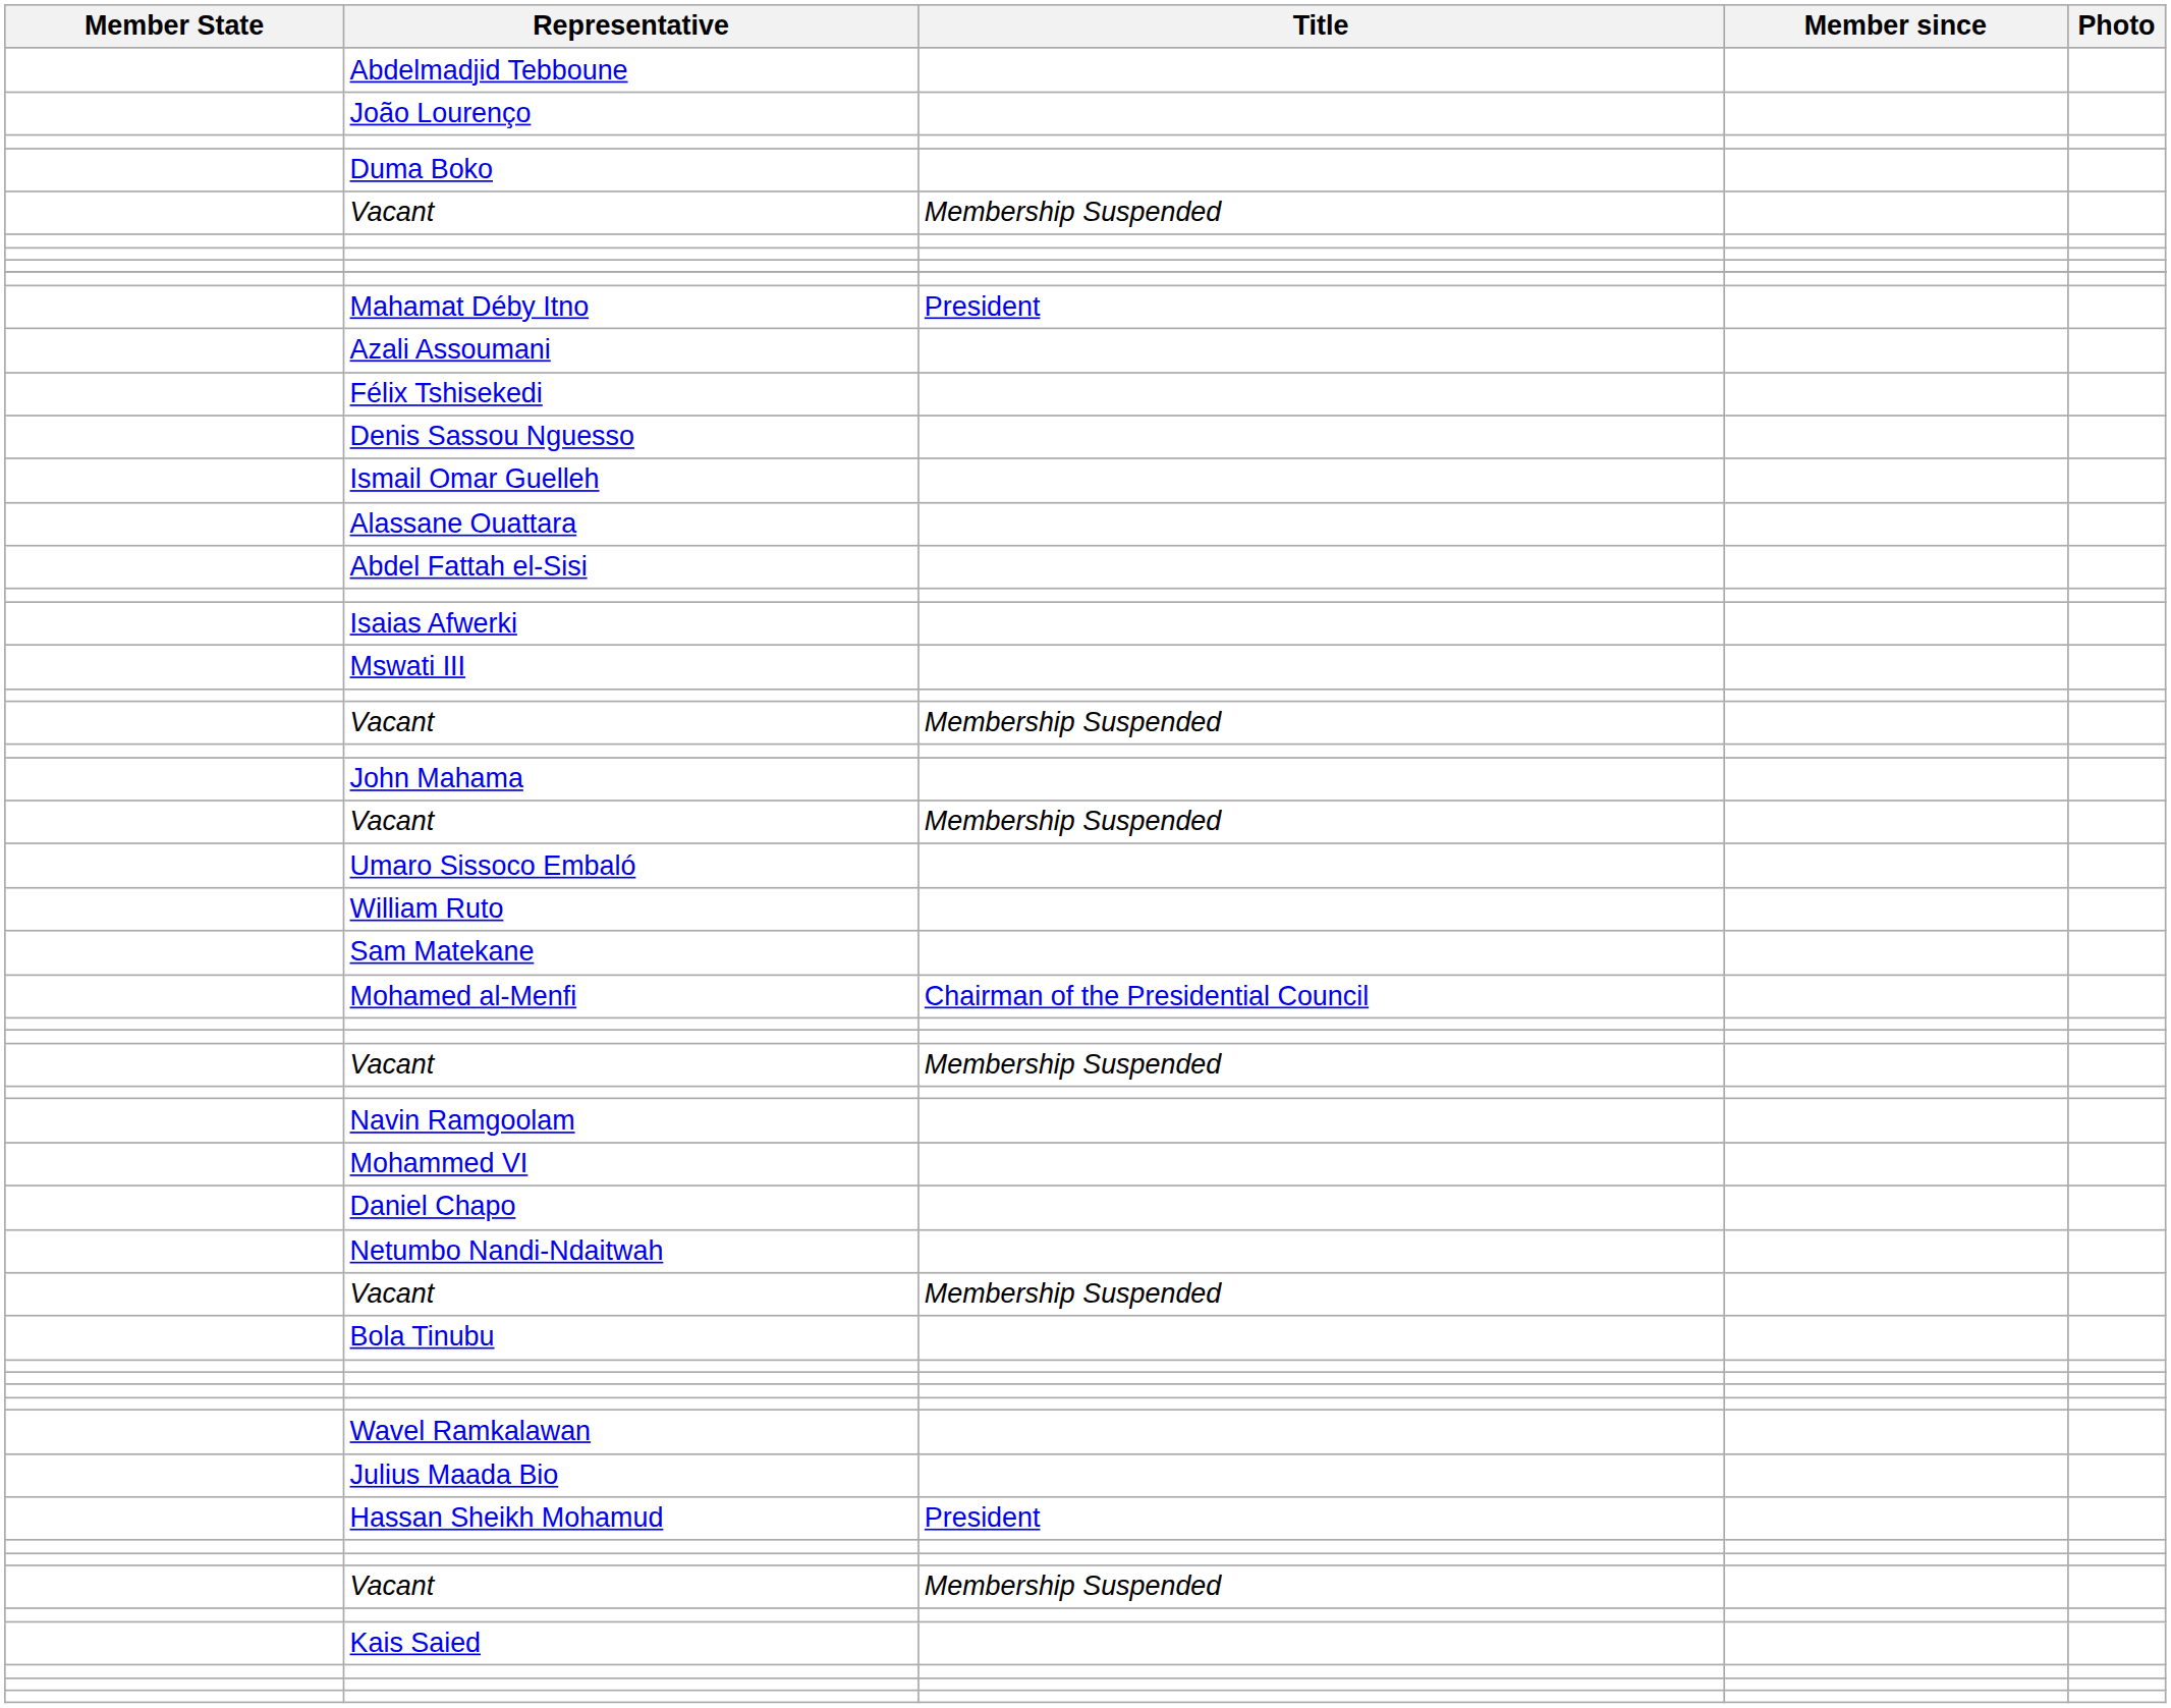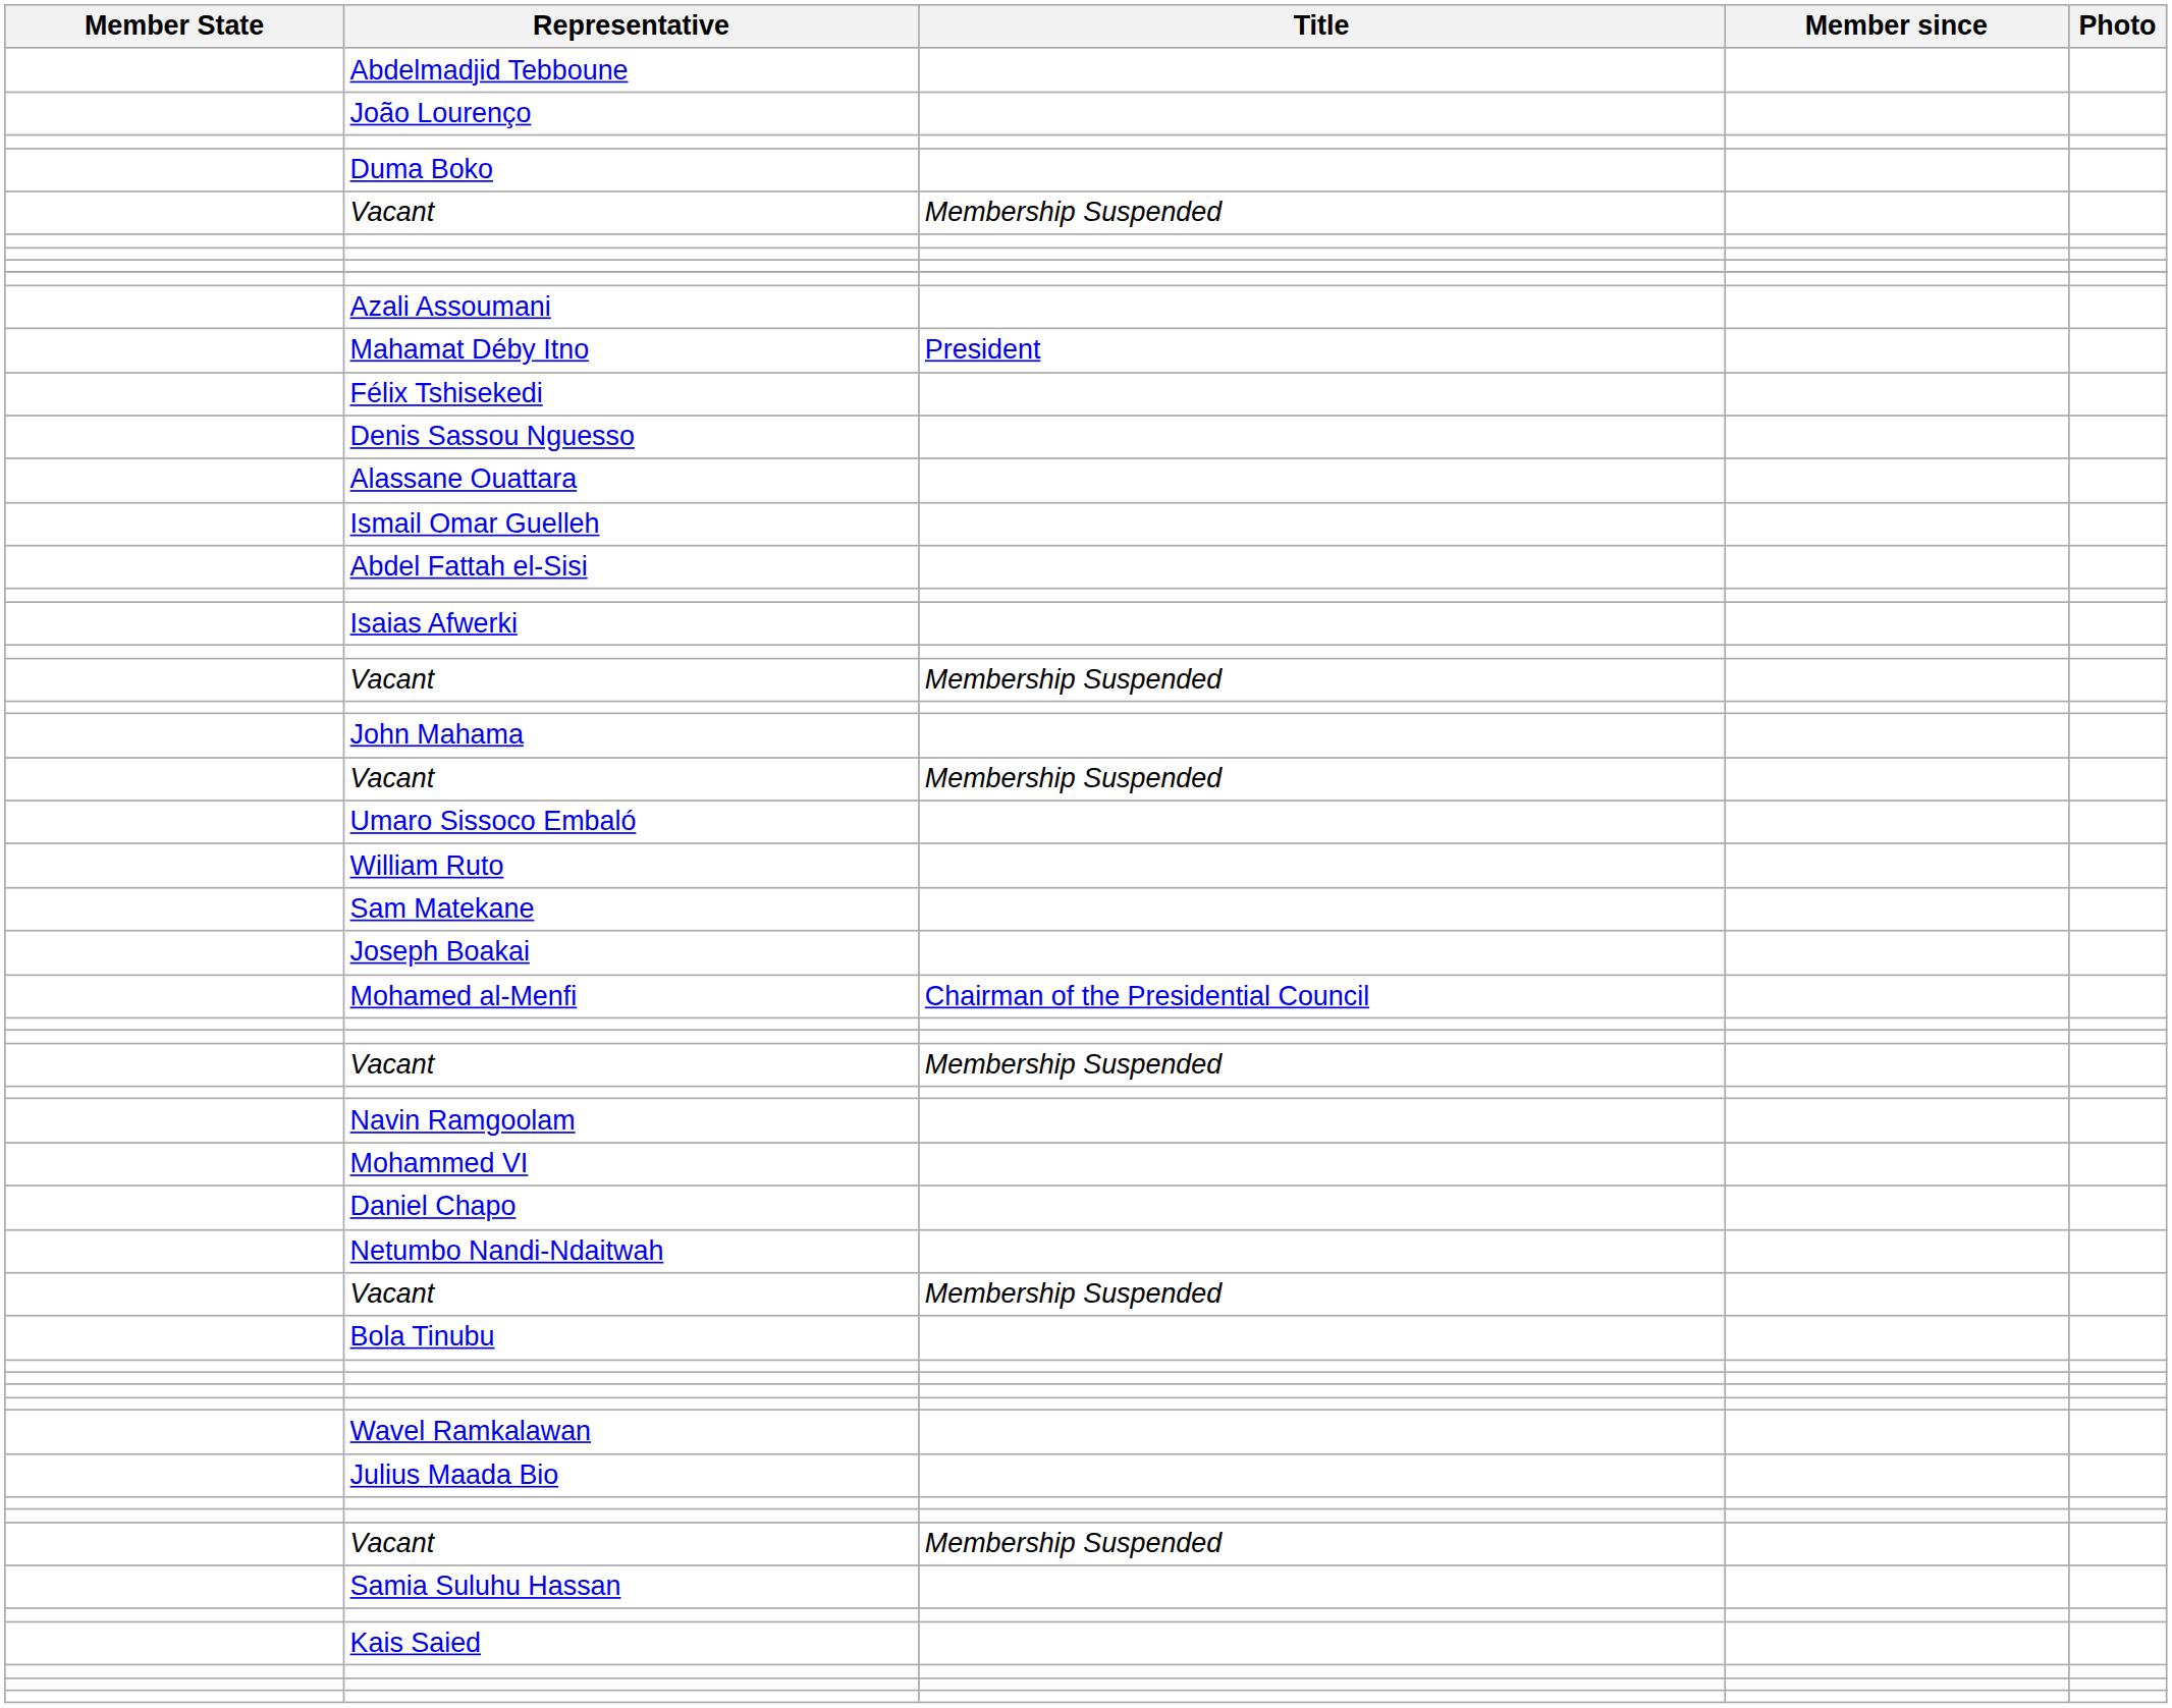 <table class ="wikitable sortable" style="background:white;" width=100%>
 <tr>
 <th align=left>Member State</th>
 <th align=left>Representative</th>
 <th align=left>Title</th>
 <th align=left>Member since</th>
 <th class="unsortable" width=50px>Photo</th>
 </tr>
 <tr>
 <td></td>
 <td><a href='#'>Abdelmadjid Tebboune</a></td>
 <td></td>
 <td></td>
 <td></td>
 </tr>
 <tr>
 <td></td>
 <td><a href='#'>João Lourenço</a></td>
 <td></td>
 <td></td>
 <td></td>
 </tr>
 <tr>
 <td></td>
 <td></td>
 <td></td>
 <td></td>
 <td></td>
 </tr>
 <tr>
 <td></td>
 <td><a href='#'>Duma Boko</a></td>
 <td></td>
 <td></td>
 <td></td>
 </tr>
 <tr>
 <td></td>
 <td><em>Vacant</em></td>
 <td><em>Membership Suspended</em></td>
 <td></td>
 <td></td>
 </tr>
 <tr>
 <td></td>
 <td></td>
 <td></td>
 <td></td>
 <td></td>
 </tr>
 <tr>
 <td></td>
 <td></td>
 <td></td>
 <td></td>
 <td></td>
 </tr>
 <tr>
 <td></td>
 <td></td>
 <td></td>
 <td></td>
 <td></td>
 </tr>
 <tr bgcolor=#F88017>
 </tr>
 <tr>
 <td></td>
 <td></td>
 <td></td>
 <td></td>
 <td></td>
 </tr>
 <tr>
 <td></td>
-<td><a href='#'>Mahamat Déby Itno</a></td>
-<td><a href='#'>President</a></td>
+<td><a href='#'>Azali Assoumani</a></td>
+<td></td>
 <td></td>
 <td></td>
 </tr>
 <tr>
 <td></td>
-<td><a href='#'>Azali Assoumani</a></td>
-<td></td>
+<td><a href='#'>Mahamat Déby Itno</a></td>
+<td><a href='#'>President</a></td>
 <td></td>
 <td></td>
 </tr>
 <tr>
 <td></td>
 <td><a href='#'>Félix Tshisekedi</a></td>
 <td></td>
 <td></td>
 <td></td>
 </tr>
 <tr>
 <td></td>
 <td><a href='#'>Denis Sassou Nguesso</a></td>
 <td></td>
 <td></td>
 <td></td>
 </tr>
 <tr>
 <td></td>
-<td><a href='#'>Ismail Omar Guelleh</a></td>
+<td><a href='#'>Alassane Ouattara</a></td>
 <td></td>
 <td></td>
 <td></td>
 </tr>
 <tr>
 <td></td>
-<td><a href='#'>Alassane Ouattara</a></td>
+<td><a href='#'>Ismail Omar Guelleh</a></td>
 <td></td>
 <td></td>
 <td></td>
 </tr>
 <tr>
 <td></td>
 <td><a href='#'>Abdel Fattah el-Sisi</a></td>
 <td></td>
 <td></td>
 <td></td>
 </tr>
 <tr>
 <td></td>
 <td></td>
 <td></td>
 <td></td>
 <td></td>
 </tr>
 <tr>
 <td></td>
 <td><a href='#'>Isaias Afwerki</a></td>
-<td></td>
-<td></td>
-<td></td>
-</tr>
-<tr>
-<td></td>
-<td><a href='#'>Mswati III</a></td>
 <td></td>
 <td></td>
 <td></td>
 </tr>
 <tr>
 <td></td>
 <td></td>
 <td></td>
 <td></td>
 <td></td>
 </tr>
 <tr>
 <td></td>
 <td><em>Vacant</em></td>
 <td><em>Membership Suspended</em></td>
 <td></td>
 <td></td>
 </tr>
 <tr>
 <td></td>
 <td></td>
 <td></td>
 <td></td>
 <td></td>
 </tr>
 <tr>
 <td></td>
 <td><a href='#'>John Mahama</a></td>
 <td></td>
 <td></td>
 <td></td>
 </tr>
 <tr>
 <td></td>
 <td><em>Vacant</em></td>
 <td><em>Membership Suspended</em></td>
 <td></td>
 <td></td>
 </tr>
 <tr>
 <td></td>
 <td><a href='#'>Umaro Sissoco Embaló</a></td>
 <td></td>
 <td></td>
 <td></td>
 </tr>
 <tr>
 <td></td>
 <td><a href='#'>William Ruto</a></td>
 <td></td>
 <td></td>
 <td></td>
 </tr>
 <tr>
 <td></td>
 <td><a href='#'>Sam Matekane</a></td>
+<td></td>
+<td></td>
+<td></td>
+</tr>
+<tr>
+<td></td>
+<td><a href='#'>Joseph Boakai</a></td>
 <td></td>
 <td></td>
 <td></td>
 </tr>
 <tr>
 <td></td>
 <td><a href='#'>Mohamed al-Menfi</a></td>
 <td><a href='#'>Chairman of the Presidential Council</a></td>
 <td></td>
 <td></td>
 </tr>
 <tr>
 <td></td>
 <td></td>
 <td></td>
 <td></td>
 <td></td>
 </tr>
 <tr>
 <td></td>
 <td></td>
 <td></td>
 <td></td>
 <td></td>
 </tr>
 <tr>
 <td></td>
 <td><em>Vacant</em></td>
 <td><em>Membership Suspended</em></td>
 <td></td>
 <td></td>
 </tr>
 <tr>
 <td></td>
 <td></td>
 <td></td>
 <td></td>
 <td></td>
 </tr>
 <tr>
 <td></td>
 <td><a href='#'>Navin Ramgoolam</a></td>
 <td></td>
 <td></td>
 <td></td>
 </tr>
 <tr>
 <td></td>
 <td><a href='#'>Mohammed VI</a></td>
 <td></td>
 <td></td>
 <td></td>
 </tr>
 <tr>
 <td></td>
 <td><a href='#'>Daniel Chapo</a></td>
 <td></td>
 <td></td>
 <td></td>
 </tr>
 <tr>
 <td></td>
 <td><a href='#'>Netumbo Nandi-Ndaitwah</a></td>
 <td></td>
 <td></td>
 <td></td>
 </tr>
 <tr>
 <td></td>
 <td><em>Vacant</em></td>
 <td><em>Membership Suspended</em></td>
 <td></td>
 <td></td>
 </tr>
 <tr>
 <td></td>
 <td><a href='#'>Bola Tinubu</a></td>
 <td></td>
 <td></td>
 <td></td>
 </tr>
 <tr>
 <td></td>
 <td></td>
 <td></td>
 <td></td>
 <td></td>
 </tr>
 <tr>
 <td></td>
 <td></td>
 <td></td>
 <td></td>
 <td></td>
 </tr>
 <tr>
 <td></td>
 <td></td>
 <td></td>
 <td></td>
 <td></td>
 </tr>
 <tr>
 <td></td>
 <td></td>
 <td></td>
 <td></td>
 <td></td>
 </tr>
 <tr>
 <td></td>
 <td><a href='#'>Wavel Ramkalawan</a></td>
 <td></td>
 <td></td>
 <td></td>
 </tr>
 <tr>
 <td></td>
 <td><a href='#'>Julius Maada Bio</a></td>
 <td></td>
 <td></td>
 <td></td>
 </tr>
 <tr>
 <td></td>
-<td><a href='#'>Hassan Sheikh Mohamud</a></td>
-<td><a href='#'>President</a></td>
-<td></td>
-<td></td>
-</tr>
-<tr>
-<td></td>
 <td></td>
 <td></td>
 <td></td>
 <td></td>
 </tr>
 <tr>
 <td></td>
 <td></td>
 <td></td>
 <td></td>
 <td></td>
 </tr>
 <tr>
 <td></td>
 <td><em>Vacant</em></td>
 <td><em>Membership Suspended</em></td>
+<td></td>
+<td></td>
+</tr>
+<tr>
+<td></td>
+<td><a href='#'>Samia Suluhu Hassan</a></td>
+<td></td>
 <td></td>
 <td></td>
 </tr>
 <tr>
 <td></td>
 <td></td>
 <td></td>
 <td></td>
 <td></td>
 </tr>
 <tr>
 <td></td>
 <td><a href='#'>Kais Saied</a></td>
 <td></td>
 <td></td>
 <td></td>
 </tr>
 <tr>
 <td></td>
 <td></td>
 <td></td>
 <td></td>
 <td></td>
 </tr>
 <tr>
 <td></td>
 <td></td>
 <td></td>
 <td></td>
 <td></td>
 </tr>
 <tr>
 <td></td>
 <td></td>
 <td></td>
 <td></td>
 <td></td>
 </tr>
 </table>
